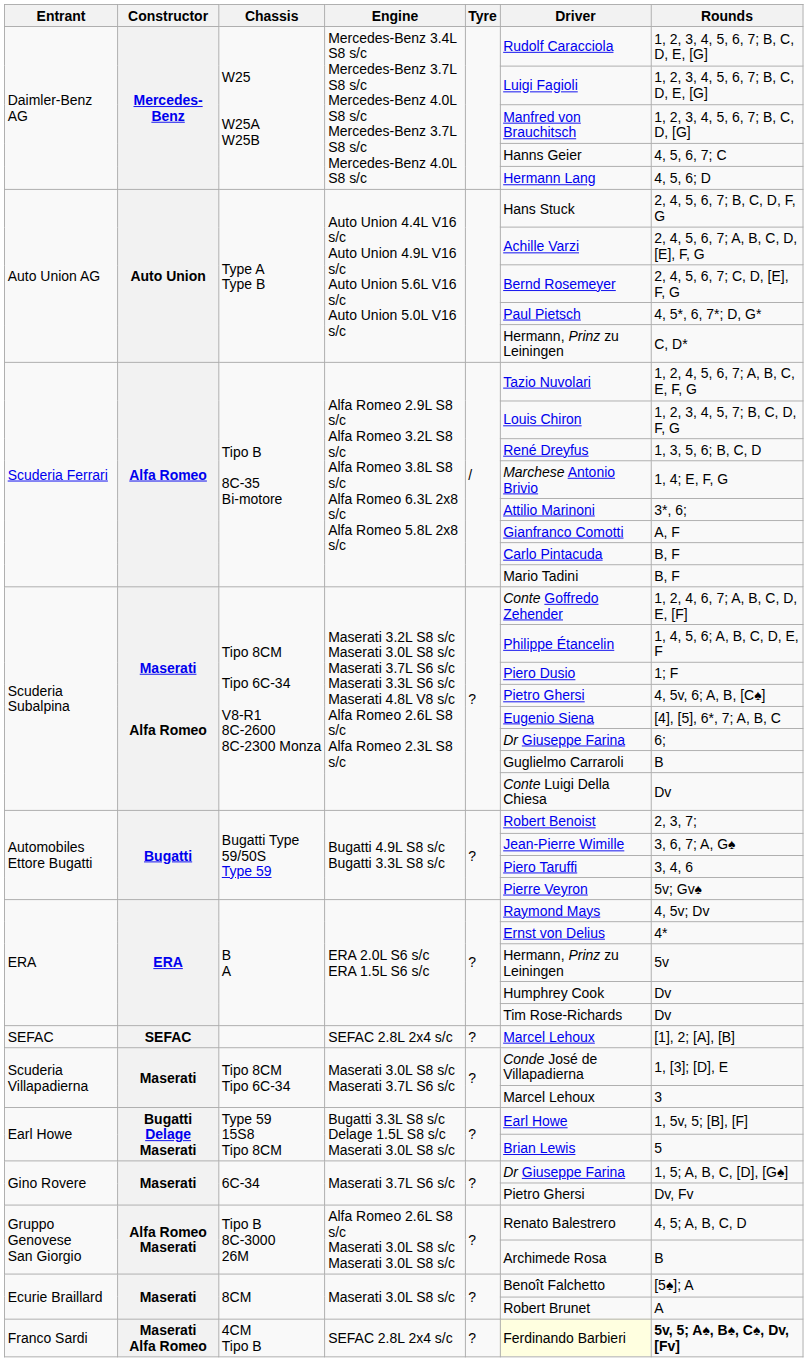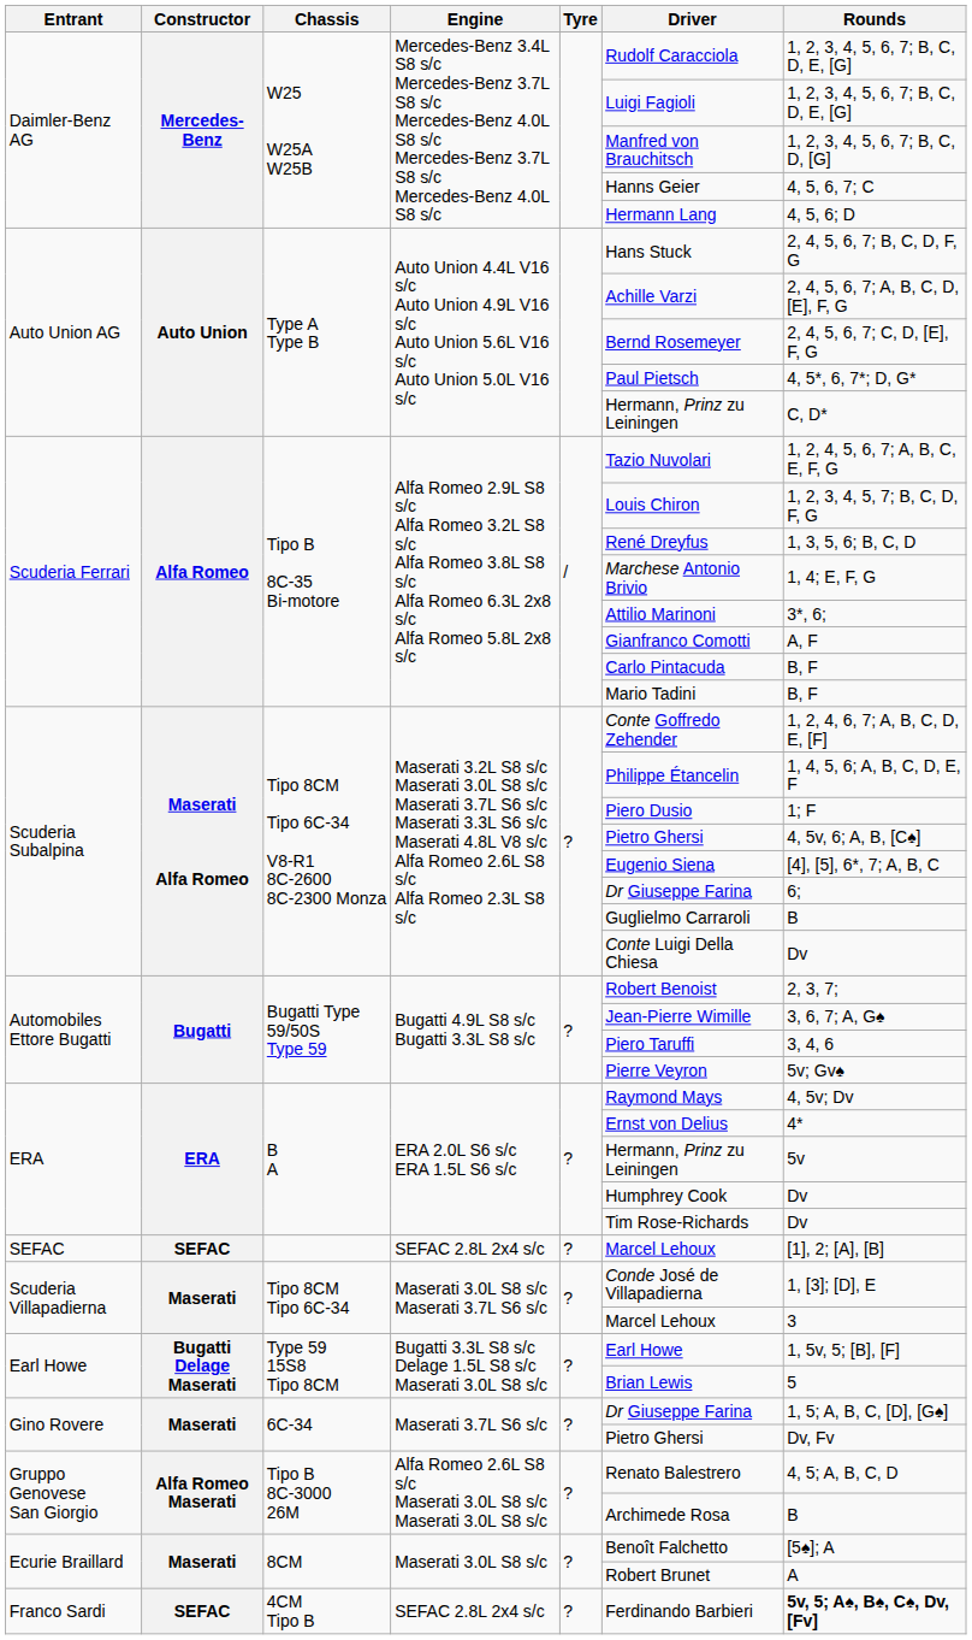 <table class="wikitable" style="font-size: 95%">
 <tr>
 <th>Entrant</th>
 <th>Constructor</th>
 <th>Chassis</th>
 <th>Engine</th>
 <th>Tyre</th>
 <th>Driver</th>
 <th>Rounds</th>
 </tr>
 <tr>
 <td rowspan=5> Daimler-Benz AG</td>
 <th rowspan=5><a href='#'>Mercedes-Benz</a></th>
 <td rowspan=5>W25<br> <br> <br>W25A<br>W25B</td>
 <td rowspan=5>Mercedes-Benz 3.4L S8 s/c<br> Mercedes-Benz 3.7L S8 s/c <br> Mercedes-Benz 4.0L S8 s/c <br> Mercedes-Benz 3.7L S8 s/c <br> Mercedes-Benz 4.0L S8 s/c</td>
 <td rowspan=5></td>
 <td> <a href='#'>Rudolf Caracciola</a></td>
 <td>1, 2, 3, 4, 5, 6, 7; B, C, D, E, [G]</td>
 </tr>
 <tr>
 <td> <a href='#'>Luigi Fagioli</a></td>
 <td>1, 2, 3, 4, 5, 6, 7; B, C, D, E, [G]</td>
 </tr>
 <tr>
 <td> <a href='#'>Manfred von Brauchitsch</a></td>
 <td>1, 2, 3, 4, 5, 6, 7; B, C, D, [G]</td>
 </tr>
 <tr>
 <td> Hanns Geier</td>
 <td>4, 5, 6, 7; C</td>
 </tr>
 <tr>
 <td> <a href='#'>Hermann Lang</a></td>
 <td>4, 5, 6; D</td>
 </tr>
 <tr>
 <td rowspan=5> Auto Union AG</td>
 <th rowspan=5>Auto Union</th>
 <td rowspan=5>Type A<br>Type B</td>
 <td rowspan=5>Auto Union 4.4L V16 s/c<br>Auto Union 4.9L V16 s/c<br> Auto Union 5.6L V16 s/c<br> Auto Union 5.0L V16 s/c</td>
 <td rowspan=5></td>
 <td> Hans Stuck</td>
 <td>2, 4, 5, 6, 7; B, C, D, F, G</td>
 </tr>
 <tr>
 <td> <a href='#'>Achille Varzi</a></td>
 <td>2, 4, 5, 6, 7; A, B, C, D, [E], F, G</td>
 </tr>
 <tr>
 <td> <a href='#'>Bernd Rosemeyer</a></td>
 <td>2, 4, 5, 6, 7; C, D, [E], F, G</td>
 </tr>
 <tr>
 <td> <a href='#'>Paul Pietsch</a></td>
 <td>4, 5*, 6, 7*; D, G*</td>
 </tr>
 <tr>
 <td> Hermann, <em>Prinz</em> zu Leiningen</td>
 <td>C, D*</td>
 </tr>
 <tr>
 <td rowspan=8> <a href='#'>Scuderia Ferrari</a></td>
 <th rowspan=8><a href='#'>Alfa Romeo</a></th>
 <td rowspan=8>Tipo B<br> <br>8C-35<br>Bi-motore<br></td>
 <td rowspan=8>Alfa Romeo 2.9L S8 s/c<br> Alfa Romeo 3.2L S8 s/c<br> Alfa Romeo 3.8L S8 s/c<br> Alfa Romeo 6.3L 2x8 s/c <br> Alfa Romeo 5.8L 2x8 s/c</td>
 <td rowspan=8>/</td>
 <td> <a href='#'>Tazio Nuvolari</a></td>
 <td>1, 2, 4, 5, 6, 7; A, B, C, E, F, G</td>
 </tr>
 <tr>
 <td> <a href='#'>Louis Chiron</a></td>
 <td>1, 2, 3, 4, 5, 7; B, C, D, F, G</td>
 </tr>
 <tr>
 <td> <a href='#'>René Dreyfus</a></td>
 <td>1, 3, 5, 6; B, C, D</td>
 </tr>
 <tr>
 <td> <em>Marchese</em> <a href='#'>Antonio Brivio</a></td>
 <td>1, 4; E, F, G</td>
 </tr>
 <tr>
 <td> <a href='#'>Attilio Marinoni</a></td>
 <td>3*, 6;</td>
 </tr>
 <tr>
 <td> <a href='#'>Gianfranco Comotti</a></td>
 <td>A, F</td>
 </tr>
 <tr>
 <td> <a href='#'>Carlo Pintacuda</a></td>
 <td>B, F</td>
 </tr>
 <tr>
 <td> Mario Tadini</td>
 <td>B, F</td>
 </tr>
 <tr>
 <td rowspan=8> Scuderia Subalpina</td>
 <th rowspan=8><a href='#'>Maserati</a><br> <br> <br> <br>Alfa Romeo</th>
 <td rowspan=8>Tipo 8CM<br> <br>Tipo 6C-34<br>  <br>V8-R1<br>8C-2600<br>8C-2300 Monza</td>
 <td rowspan=8>Maserati 3.2L S8 s/c<br> Maserati 3.0L S8 s/c<br> Maserati 3.7L S6 s/c<br> Maserati 3.3L S6 s/c<br> Maserati 4.8L V8 s/c<br>Alfa Romeo 2.6L S8 s/c <br>Alfa Romeo 2.3L S8 s/c</td>
 <td rowspan=8>?</td>
 <td> <em>Conte</em> <a href='#'>Goffredo Zehender</a></td>
 <td>1, 2, 4, 6, 7; A, B, C, D, E, [F]</td>
 </tr>
 <tr>
 <td> <a href='#'>Philippe Étancelin</a></td>
 <td>1, 4, 5, 6; A, B, C, D, E, F</td>
 </tr>
 <tr>
 <td> <a href='#'>Piero Dusio</a></td>
 <td>1; F</td>
 </tr>
 <tr>
 <td> <a href='#'>Pietro Ghersi</a></td>
 <td>4, 5v, 6; A, B, [C♠]</td>
 </tr>
 <tr>
 <td> <a href='#'>Eugenio Siena</a></td>
 <td>[4], [5], 6*, 7; A, B, C</td>
 </tr>
 <tr>
 <td> <em>Dr</em> <a href='#'>Giuseppe Farina</a></td>
 <td>6;</td>
 </tr>
 <tr>
 <td> Guglielmo Carraroli</td>
 <td>B</td>
 </tr>
 <tr>
 <td> <em>Conte</em> Luigi Della Chiesa</td>
 <td>Dv</td>
 </tr>
 <tr>
 <td rowspan=4> Automobiles<br>Ettore Bugatti</td>
 <th rowspan=4><a href='#'>Bugatti</a></th>
 <td rowspan=4>Bugatti Type 59/50S<br><a href='#'>Type 59</a></td>
 <td rowspan=4>Bugatti 4.9L S8 s/c<br>Bugatti 3.3L S8 s/c</td>
 <td rowspan=4>?</td>
 <td> <a href='#'>Robert Benoist</a></td>
 <td>2, 3, 7;</td>
 </tr>
 <tr>
 <td> <a href='#'>Jean-Pierre Wimille</a></td>
 <td>3, 6, 7; A, G♠</td>
 </tr>
 <tr>
 <td> <a href='#'>Piero Taruffi</a></td>
 <td>3, 4, 6</td>
 </tr>
 <tr>
 <td> <a href='#'>Pierre Veyron</a></td>
 <td>5v; Gv♠</td>
 </tr>
 <tr>
 <td rowspan=5> ERA</td>
 <th rowspan=5><a href='#'>ERA</a></th>
 <td rowspan=5>B<br>A</td>
 <td rowspan=5>ERA 2.0L S6 s/c <br> ERA 1.5L S6 s/c</td>
 <td rowspan=5>?</td>
 <td> <a href='#'>Raymond Mays</a></td>
 <td>4, 5v; Dv</td>
 </tr>
 <tr>
 <td> <a href='#'>Ernst von Delius</a></td>
 <td>4*</td>
 </tr>
 <tr>
 <td> Hermann, <em>Prinz</em> zu Leiningen</td>
 <td>5v</td>
 </tr>
 <tr>
 <td> Humphrey Cook</td>
 <td>Dv</td>
 </tr>
 <tr>
 <td> Tim Rose-Richards</td>
 <td>Dv</td>
 </tr>
 <tr>
 <td> SEFAC</td>
 <th>SEFAC</th>
 <td></td>
 <td>SEFAC 2.8L 2x4 s/c</td>
 <td>?</td>
 <td> <a href='#'>Marcel Lehoux</a></td>
 <td>[1], 2; [A], [B]</td>
 </tr>
 <tr>
 <td rowspan=2> Scuderia<br>Villapadierna</td>
 <th rowspan=2>Maserati</th>
 <td rowspan=2>Tipo 8CM<br>Tipo 6C-34</td>
 <td rowspan=2>Maserati 3.0L S8 s/c<br> Maserati 3.7L S6 s/c</td>
 <td rowspan=2>?</td>
 <td> <em>Conde</em> José de Villapadierna</td>
 <td>1, [3]; [D], E</td>
 </tr>
 <tr>
 <td> Marcel Lehoux</td>
 <td>3</td>
 </tr>
 <tr>
 <td rowspan=2> Earl Howe</td>
 <th rowspan=2>Bugatti<br><a href='#'>Delage</a><br>Maserati</th>
 <td rowspan=2>Type 59<br>15S8<br> Tipo 8CM</td>
 <td rowspan=2>Bugatti 3.3L S8 s/c<br>Delage 1.5L S8 s/c<br> Maserati 3.0L S8 s/c</td>
 <td rowspan=2>?</td>
 <td> <a href='#'>Earl Howe</a></td>
 <td>1, 5v, 5; [B], [F]</td>
 </tr>
 <tr>
 <td> <a href='#'>Brian Lewis</a></td>
 <td>5</td>
 </tr>
 <tr>
 <td rowspan=2> Gino Rovere</td>
 <th rowspan=2>Maserati</th>
 <td rowspan=2>6C-34</td>
 <td rowspan=2>Maserati 3.7L S6 s/c</td>
 <td rowspan=2>?</td>
 <td> <em>Dr</em> <a href='#'>Giuseppe Farina</a></td>
 <td>1, 5; A, B, C, [D], [G♠]</td>
 </tr>
 <tr>
 <td> Pietro Ghersi</td>
 <td>Dv, Fv</td>
 </tr>
 <tr>
 <td rowspan=2> Gruppo Genovese<br>San Giorgio</td>
 <th rowspan=2>Alfa Romeo<br>Maserati</th>
 <td rowspan=2>Tipo B <br>8C-3000<br>26M</td>
 <td rowspan=2>Alfa Romeo 2.6L S8 s/c <br>Maserati 3.0L S8 s/c<br> Maserati 3.0L S8 s/c</td>
 <td rowspan=2>?</td>
 <td> Renato Balestrero</td>
 <td>4, 5; A, B, C, D</td>
 </tr>
 <tr>
 <td> Archimede Rosa</td>
 <td>B</td>
 </tr>
 <tr>
 <td rowspan=2> Ecurie Braillard</td>
 <th rowspan=2>Maserati</th>
 <td rowspan=2>8CM</td>
 <td rowspan=2>Maserati 3.0L S8 s/c</td>
 <td rowspan=2>?</td>
 <td> Benoît Falchetto</td>
 <td>[5♠]; A</td>
 </tr>
 <tr>
 <td> Robert Brunet</td>
 <td>A</td>
 </tr>
 <tr>
 <td> Franco Sardi</td>
-<th>Maserati<br>Alfa Romeo</th>
+<th>SEFAC</th>
 <td>4CM<br>Tipo B</td>
 <td>SEFAC 2.8L 2x4 s/c</td>
 <td>?</td>
-<td style="background: lightyellow;"> Ferdinando Barbieri</td>
+<td> Ferdinando Barbieri</td>
 <td><strong>5v, 5; A♠, B♠, C♠, Dv, [Fv]</strong></td>
 </tr>
 </table>
